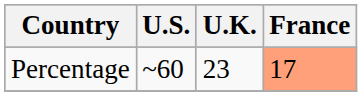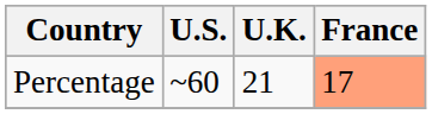 <table class="wikitable">
 <tr>
 <th>Country</th>
 <th>U.S.</th>
 <th>U.K.</th>
 <th>France</th>
 </tr>
 <tr>
 <td>Percentage</td>
 <td>~60</td>
-<td>23</td>
+<td>21</td>
 <td style="background: lightsalmon;">17</td>
 </tr>
 <tr>
 </tr>
 </table>
